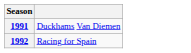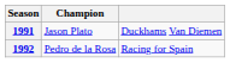 <table class="wikitable" style="font-size:85%;">
 <tr>
 <th>Season</th>
+<th>Champion</th>
 <th></th>
 </tr>
 <tr>
 <th><a href='#'>1991</a></th>
+<td> <a href='#'>Jason Plato</a></td>
 <td> <a href='#'>Duckhams</a> <a href='#'>Van Diemen</a></td>
 </tr>
 <tr>
 <th><a href='#'>1992</a></th>
+<td> <a href='#'>Pedro de la Rosa</a></td>
 <td> <a href='#'>Racing for Spain</a></td>
 </tr>
 </table>
